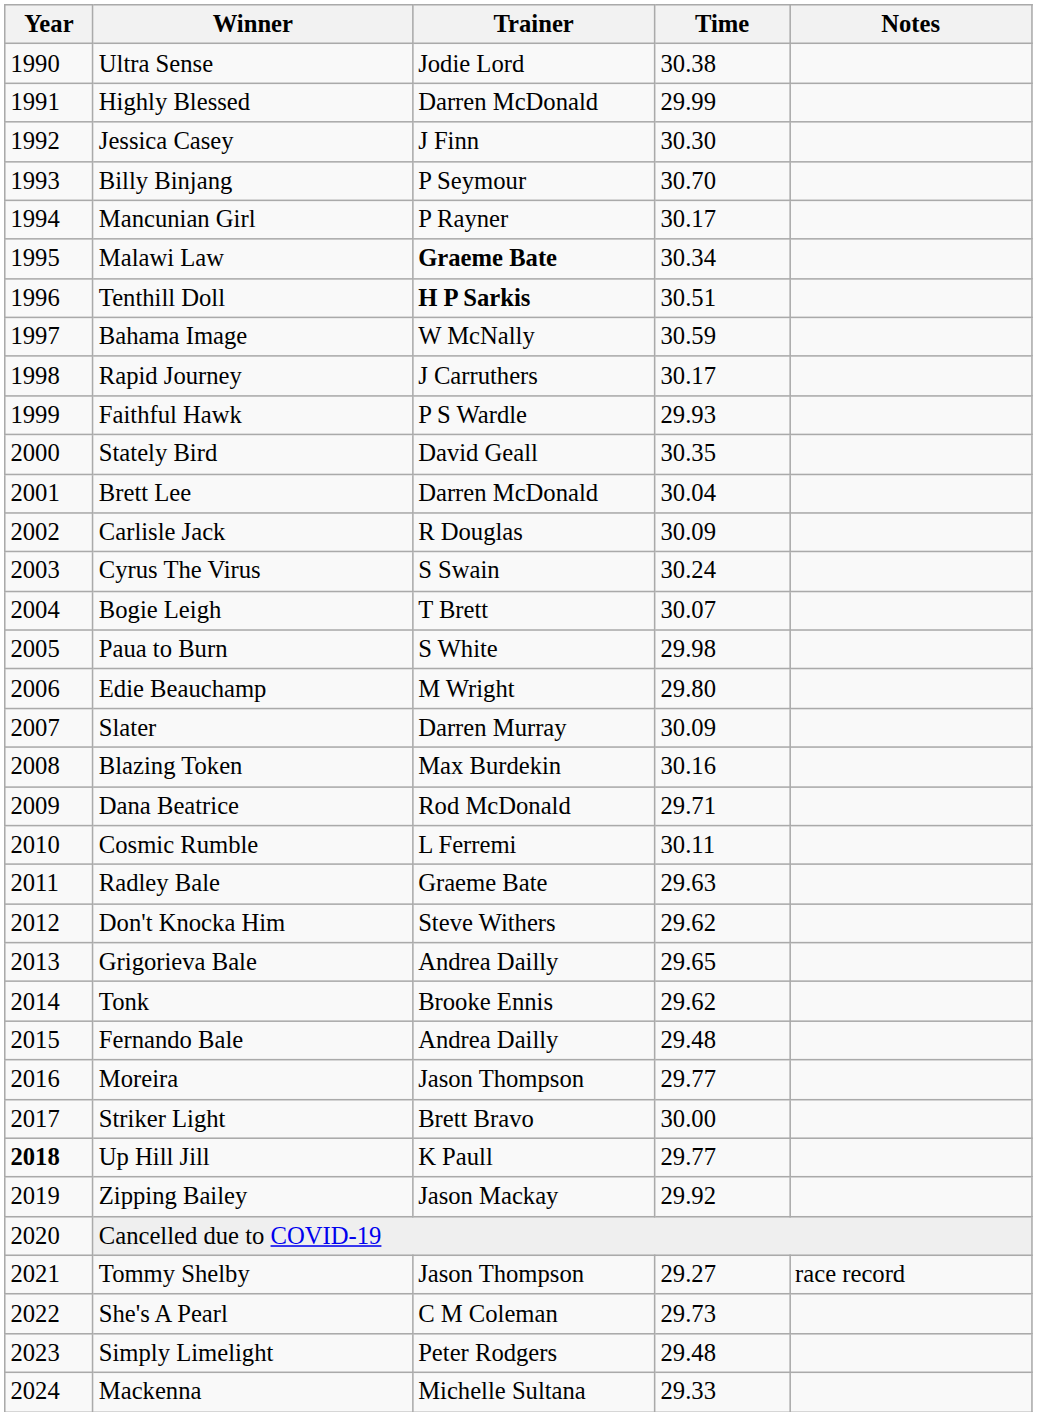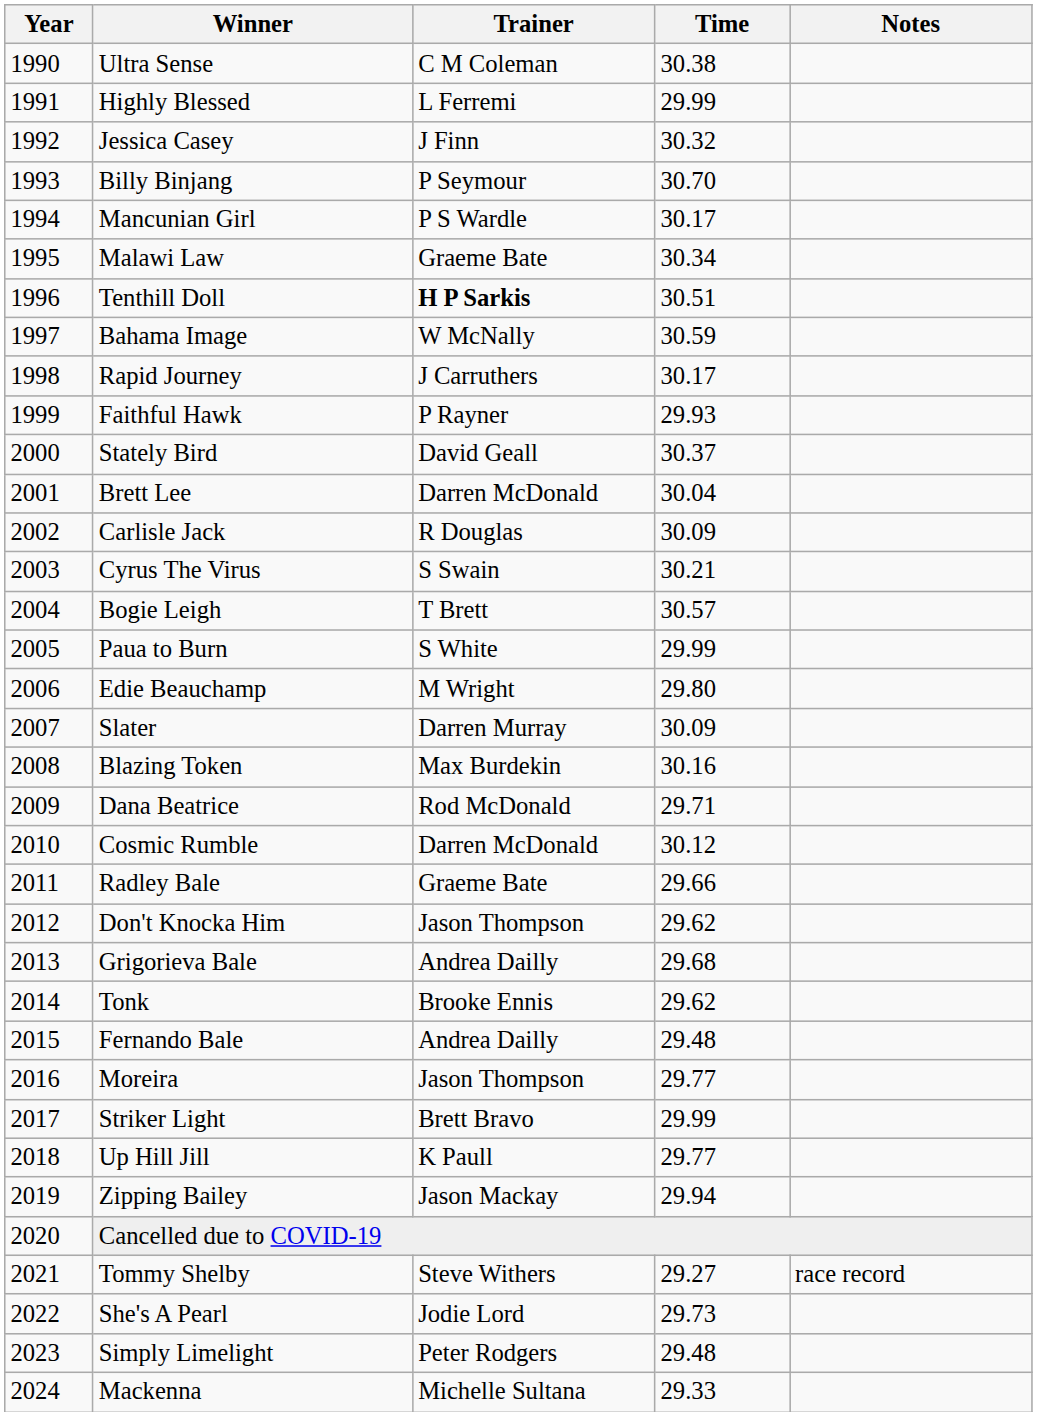 <table class="wikitable sortable">
 <tr>
 <th width=50>Year</th>
 <th width=200>Winner</th>
 <th width=150>Trainer</th>
 <th width=80>Time</th>
 <th width=150>Notes</th>
 </tr>
 <tr>
 <td>1990</td>
 <td>Ultra Sense</td>
-<td>Jodie Lord</td>
+<td>C M Coleman</td>
 <td>30.38</td>
 <td></td>
 </tr>
 <tr>
 <td>1991</td>
 <td>Highly Blessed</td>
-<td>Darren McDonald</td>
+<td>L Ferremi</td>
 <td>29.99</td>
 <td></td>
 </tr>
 <tr>
 <td>1992</td>
 <td>Jessica Casey</td>
 <td>J Finn</td>
-<td>30.30</td>
+<td>30.32</td>
 <td></td>
 </tr>
 <tr>
 <td>1993</td>
 <td>Billy Binjang</td>
 <td>P Seymour</td>
 <td>30.70</td>
 <td></td>
 </tr>
 <tr>
 <td>1994</td>
 <td>Mancunian Girl</td>
-<td>P Rayner</td>
+<td>P S Wardle</td>
 <td>30.17</td>
 <td></td>
 </tr>
 <tr>
 <td>1995</td>
 <td>Malawi Law</td>
-<td><strong>Graeme Bate</strong></td>
+<td>Graeme Bate</td>
 <td>30.34</td>
 <td></td>
 </tr>
 <tr>
 <td>1996</td>
 <td>Tenthill Doll</td>
 <td><strong>H P Sarkis</strong></td>
 <td>30.51</td>
 <td></td>
 </tr>
 <tr>
 <td>1997</td>
 <td>Bahama Image</td>
 <td>W McNally</td>
 <td>30.59</td>
 <td></td>
 </tr>
 <tr>
 <td>1998</td>
 <td>Rapid Journey</td>
 <td>J Carruthers</td>
 <td>30.17</td>
 <td></td>
 </tr>
 <tr>
 <td>1999</td>
 <td>Faithful Hawk</td>
-<td>P S Wardle</td>
+<td>P Rayner</td>
 <td>29.93</td>
 <td></td>
 </tr>
 <tr>
 <td>2000</td>
 <td>Stately Bird</td>
 <td>David Geall</td>
-<td>30.35</td>
+<td>30.37</td>
 <td></td>
 </tr>
 <tr>
 <td>2001</td>
 <td>Brett Lee</td>
 <td>Darren McDonald</td>
 <td>30.04</td>
 <td></td>
 </tr>
 <tr>
 <td>2002</td>
 <td>Carlisle Jack</td>
 <td>R Douglas</td>
 <td>30.09</td>
 <td></td>
 </tr>
 <tr>
 <td>2003</td>
 <td>Cyrus The Virus</td>
 <td>S Swain</td>
-<td>30.24</td>
+<td>30.21</td>
 <td></td>
 </tr>
 <tr>
 <td>2004</td>
 <td>Bogie Leigh</td>
 <td>T Brett</td>
-<td>30.07</td>
+<td>30.57</td>
 <td></td>
 </tr>
 <tr>
 <td>2005</td>
 <td>Paua to Burn</td>
 <td>S White</td>
-<td>29.98</td>
+<td>29.99</td>
 <td></td>
 </tr>
 <tr>
 <td>2006</td>
 <td>Edie Beauchamp</td>
 <td>M Wright</td>
 <td>29.80</td>
 <td></td>
 </tr>
 <tr>
 <td>2007</td>
 <td>Slater</td>
 <td>Darren Murray</td>
 <td>30.09</td>
 <td></td>
 </tr>
 <tr>
 <td>2008</td>
 <td>Blazing Token</td>
 <td>Max Burdekin</td>
 <td>30.16</td>
 <td></td>
 </tr>
 <tr>
 <td>2009</td>
 <td>Dana Beatrice</td>
 <td>Rod McDonald</td>
 <td>29.71</td>
 <td></td>
 </tr>
 <tr>
 <td>2010</td>
 <td>Cosmic Rumble</td>
-<td>L Ferremi</td>
-<td>30.11</td>
+<td>Darren McDonald</td>
+<td>30.12</td>
 <td></td>
 </tr>
 <tr>
 <td>2011</td>
 <td>Radley Bale</td>
 <td>Graeme Bate</td>
-<td>29.63</td>
+<td>29.66</td>
 <td></td>
 </tr>
 <tr>
 <td>2012</td>
 <td>Don't Knocka Him</td>
-<td>Steve Withers</td>
+<td>Jason Thompson</td>
 <td>29.62</td>
 <td></td>
 </tr>
 <tr>
 <td>2013</td>
 <td>Grigorieva Bale</td>
 <td>Andrea Dailly</td>
-<td>29.65</td>
+<td>29.68</td>
 <td></td>
 </tr>
 <tr>
 <td>2014</td>
 <td>Tonk</td>
 <td>Brooke Ennis</td>
 <td>29.62</td>
 <td></td>
 </tr>
 <tr>
 <td>2015</td>
 <td>Fernando Bale</td>
 <td>Andrea Dailly</td>
 <td>29.48</td>
 <td></td>
 </tr>
 <tr>
 <td>2016</td>
 <td>Moreira</td>
 <td>Jason Thompson</td>
 <td>29.77</td>
 <td></td>
 </tr>
 <tr>
 <td>2017</td>
 <td>Striker Light</td>
 <td>Brett Bravo</td>
-<td>30.00</td>
+<td>29.99</td>
 <td></td>
 </tr>
 <tr>
-<td><strong>2018</strong></td>
+<td>2018</td>
 <td>Up Hill Jill</td>
 <td>K Paull</td>
 <td>29.77</td>
 <td></td>
 </tr>
 <tr>
 <td>2019</td>
 <td>Zipping Bailey</td>
 <td>Jason Mackay</td>
-<td>29.92</td>
+<td>29.94</td>
 <td></td>
 </tr>
 <tr>
 <td>2020</td>
 <td style="background:#efefef;" colspan=4>Cancelled due to <a href='#'>COVID-19</a></td>
 </tr>
 <tr>
 <td>2021</td>
 <td>Tommy Shelby</td>
-<td>Jason Thompson</td>
+<td>Steve Withers</td>
 <td>29.27</td>
 <td>race record</td>
 </tr>
 <tr>
 <td>2022</td>
 <td>She's A Pearl</td>
-<td>C M Coleman</td>
+<td>Jodie Lord</td>
 <td>29.73</td>
 <td></td>
 </tr>
 <tr>
 <td>2023</td>
 <td>Simply Limelight</td>
 <td>Peter Rodgers</td>
 <td>29.48</td>
 <td></td>
 </tr>
 <tr>
 <td>2024</td>
 <td>Mackenna</td>
 <td>Michelle Sultana</td>
 <td>29.33</td>
 <td></td>
 </tr>
 </table>
